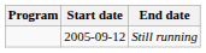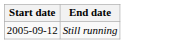 <table class="wikitable" style="text-align:center" cellpadding="2">
 <tr>
-<th>Program</th>
 <th>Start date</th>
 <th>End date</th>
 </tr>
 <tr>
-<td></td>
 <td align="center">2005-09-12</td>
 <td align="center"><em>Still running</em></td>
 </tr>
 </table>
